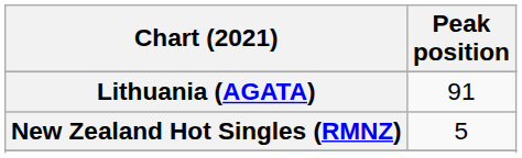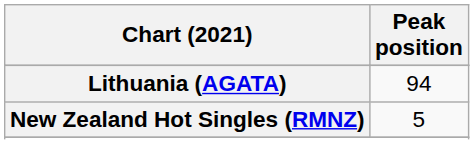 <table class="wikitable sortable plainrowheaders" style="text-align:center">
 <tr>
 <th scope="col">Chart (2021)</th>
 <th scope="col">Peak<br>position</th>
 </tr>
 <tr>
 </tr>
 <tr>
 </tr>
 <tr>
 </tr>
 <tr>
 </tr>
 <tr>
 <th scope="row">Lithuania (<a href='#'>AGATA</a>)</th>
-<td>91</td>
+<td>94</td>
 </tr>
 <tr>
 <th scope="row">New Zealand Hot Singles (<a href='#'>RMNZ</a>)</th>
 <td>5</td>
 </tr>
 <tr>
 </tr>
 <tr>
 </tr>
 <tr>
 </tr>
 <tr>
 </tr>
 <tr>
 </tr>
 </table>
